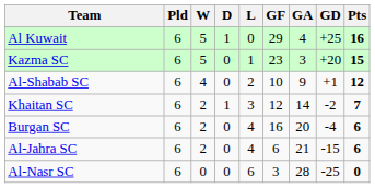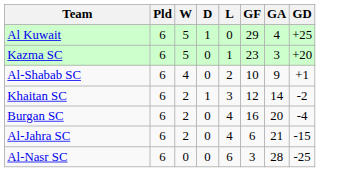 <table class="wikitable" style="text-align: center;">
 <tr>
 <th width="175">Team</th>
 <th width="20">Pld</th>
 <th width="20">W</th>
 <th width="20">D</th>
 <th width="20">L</th>
 <th width="20">GF</th>
 <th width="20">GA</th>
 <th width="20">GD</th>
-<th width="20">Pts</th>
 </tr>
 <tr bgcolor=#ccffcc>
 <td align=left> <a href='#'>Al Kuwait</a></td>
 <td>6</td>
 <td>5</td>
 <td>1</td>
 <td>0</td>
 <td>29</td>
 <td>4</td>
 <td>+25</td>
-<td><strong>16</strong></td>
 </tr>
 <tr bgcolor=#ccffcc>
 <td align=left> <a href='#'>Kazma SC</a></td>
 <td>6</td>
 <td>5</td>
 <td>0</td>
 <td>1</td>
 <td>23</td>
 <td>3</td>
 <td>+20</td>
-<td><strong>15</strong></td>
 </tr>
 <tr>
 <td align=left> <a href='#'>Al-Shabab SC</a></td>
 <td>6</td>
 <td>4</td>
 <td>0</td>
 <td>2</td>
 <td>10</td>
 <td>9</td>
 <td>+1</td>
-<td><strong>12</strong></td>
 </tr>
 <tr>
 <td align=left> <a href='#'>Khaitan SC</a></td>
 <td>6</td>
 <td>2</td>
 <td>1</td>
 <td>3</td>
 <td>12</td>
 <td>14</td>
 <td>-2</td>
-<td><strong>7</strong></td>
 </tr>
 <tr>
 <td align=left> <a href='#'>Burgan SC</a></td>
 <td>6</td>
 <td>2</td>
 <td>0</td>
 <td>4</td>
 <td>16</td>
 <td>20</td>
 <td>-4</td>
-<td><strong>6</strong></td>
 </tr>
 <tr>
 <td align=left> <a href='#'>Al-Jahra SC</a></td>
 <td>6</td>
 <td>2</td>
 <td>0</td>
 <td>4</td>
 <td>6</td>
 <td>21</td>
 <td>-15</td>
-<td><strong>6</strong></td>
 </tr>
 <tr>
 <td align=left> <a href='#'>Al-Nasr SC</a></td>
 <td>6</td>
 <td>0</td>
 <td>0</td>
 <td>6</td>
 <td>3</td>
 <td>28</td>
 <td>-25</td>
-<td><strong>0</strong></td>
 </tr>
 </table>
